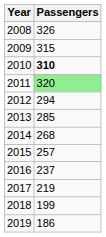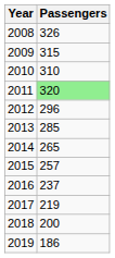 <table class="wikitable">
 <tr>
 <th>Year</th>
 <th>Passengers</th>
 </tr>
 <tr>
 <td>2008</td>
 <td>326</td>
 </tr>
 <tr>
 <td>2009</td>
 <td>315</td>
 </tr>
 <tr>
 <td>2010</td>
-<td><strong>310</strong></td>
+<td>310</td>
 </tr>
 <tr>
 <td>2011</td>
 <td style="background: lightgreen;">320</td>
 </tr>
 <tr>
 <td>2012</td>
-<td>294</td>
+<td>296</td>
 </tr>
 <tr>
 <td>2013</td>
 <td>285</td>
 </tr>
 <tr>
 <td>2014</td>
-<td>268</td>
+<td>265</td>
 </tr>
 <tr>
 <td>2015</td>
 <td>257</td>
 </tr>
 <tr>
 <td>2016</td>
 <td>237</td>
 </tr>
 <tr>
 <td>2017</td>
 <td>219</td>
 </tr>
 <tr>
 <td>2018</td>
-<td>199</td>
+<td>200</td>
 </tr>
 <tr>
 <td>2019</td>
 <td>186</td>
 </tr>
 </table>
